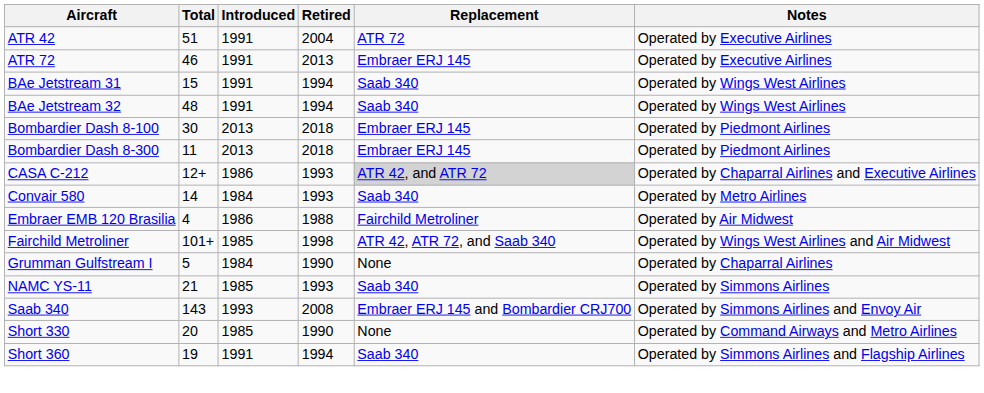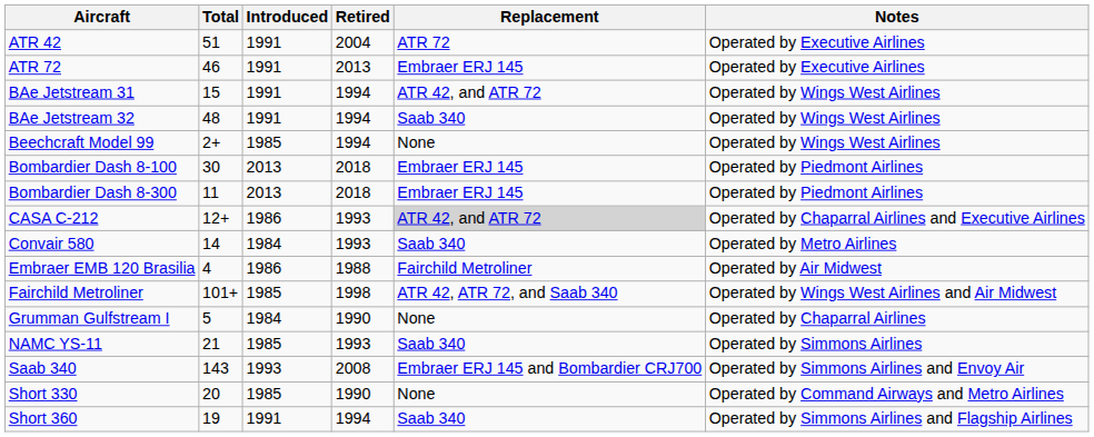 <table class="wikitable">
 <tr>
 <th>Aircraft</th>
 <th>Total</th>
 <th>Introduced</th>
 <th>Retired</th>
 <th>Replacement</th>
 <th>Notes</th>
 </tr>
 <tr>
 <td><a href='#'>ATR 42</a></td>
 <td>51</td>
 <td>1991</td>
 <td>2004</td>
 <td><a href='#'>ATR 72</a></td>
 <td>Operated by <a href='#'>Executive Airlines</a></td>
 </tr>
 <tr>
 <td><a href='#'>ATR 72</a></td>
 <td>46</td>
 <td>1991</td>
 <td>2013</td>
 <td><a href='#'>Embraer ERJ 145</a></td>
 <td>Operated by <a href='#'>Executive Airlines</a></td>
 </tr>
 <tr>
 <td><a href='#'>BAe Jetstream 31</a></td>
 <td>15</td>
 <td>1991</td>
 <td>1994</td>
-<td><a href='#'>Saab 340</a></td>
+<td><a href='#'>ATR 42</a>, and <a href='#'>ATR 72</a></td>
 <td>Operated by <a href='#'>Wings West Airlines</a></td>
 </tr>
 <tr>
 <td><a href='#'>BAe Jetstream 32</a></td>
 <td>48</td>
 <td>1991</td>
 <td>1994</td>
 <td><a href='#'>Saab 340</a></td>
+<td>Operated by <a href='#'>Wings West Airlines</a></td>
+</tr>
+<tr>
+<td><a href='#'>Beechcraft Model 99</a></td>
+<td>2+</td>
+<td>1985</td>
+<td>1994</td>
+<td>None</td>
 <td>Operated by <a href='#'>Wings West Airlines</a></td>
 </tr>
 <tr>
 <td><a href='#'>Bombardier Dash 8-100</a></td>
 <td>30</td>
 <td>2013</td>
 <td>2018</td>
 <td><a href='#'>Embraer ERJ 145</a></td>
 <td>Operated by <a href='#'>Piedmont Airlines</a></td>
 </tr>
 <tr>
 <td><a href='#'>Bombardier Dash 8-300</a></td>
 <td>11</td>
 <td>2013</td>
 <td>2018</td>
 <td><a href='#'>Embraer ERJ 145</a></td>
 <td>Operated by <a href='#'>Piedmont Airlines</a></td>
 </tr>
 <tr>
 <td><a href='#'>CASA C-212</a></td>
 <td>12+</td>
 <td>1986</td>
 <td>1993</td>
 <td style="background: lightgrey;"><a href='#'>ATR 42</a>, and <a href='#'>ATR 72</a></td>
 <td>Operated by <a href='#'>Chaparral Airlines</a> and <a href='#'>Executive Airlines</a></td>
 </tr>
 <tr>
 <td><a href='#'>Convair 580</a></td>
 <td>14</td>
 <td>1984</td>
 <td>1993</td>
 <td><a href='#'>Saab 340</a></td>
 <td>Operated by <a href='#'>Metro Airlines</a></td>
 </tr>
 <tr>
 <td><a href='#'>Embraer EMB 120 Brasilia</a></td>
 <td>4</td>
 <td>1986</td>
 <td>1988</td>
 <td><a href='#'>Fairchild Metroliner</a></td>
 <td>Operated by <a href='#'>Air Midwest</a></td>
 </tr>
 <tr>
 <td><a href='#'>Fairchild Metroliner</a></td>
 <td>101+</td>
 <td>1985</td>
 <td>1998</td>
 <td><a href='#'>ATR 42</a>, <a href='#'>ATR 72</a>, and <a href='#'>Saab 340</a></td>
 <td>Operated by <a href='#'>Wings West Airlines</a> and <a href='#'>Air Midwest</a></td>
 </tr>
 <tr>
 <td><a href='#'>Grumman Gulfstream I</a></td>
 <td>5</td>
 <td>1984</td>
 <td>1990</td>
 <td>None</td>
 <td>Operated by <a href='#'>Chaparral Airlines</a></td>
 </tr>
 <tr>
 <td><a href='#'>NAMC YS-11</a></td>
 <td>21</td>
 <td>1985</td>
 <td>1993</td>
 <td><a href='#'>Saab 340</a></td>
 <td>Operated by <a href='#'>Simmons Airlines</a></td>
 </tr>
 <tr>
 <td><a href='#'>Saab 340</a></td>
 <td>143</td>
 <td>1993</td>
 <td>2008</td>
 <td><a href='#'>Embraer ERJ 145</a> and <a href='#'>Bombardier CRJ700</a></td>
 <td>Operated by <a href='#'>Simmons Airlines</a> and <a href='#'>Envoy Air</a></td>
 </tr>
 <tr>
 <td><a href='#'>Short 330</a></td>
 <td>20</td>
 <td>1985</td>
 <td>1990</td>
 <td>None</td>
 <td>Operated by <a href='#'>Command Airways</a> and <a href='#'>Metro Airlines</a></td>
 </tr>
 <tr>
 <td><a href='#'>Short 360</a></td>
 <td>19</td>
 <td>1991</td>
 <td>1994</td>
 <td><a href='#'>Saab 340</a></td>
 <td>Operated by <a href='#'>Simmons Airlines</a> and <a href='#'>Flagship Airlines</a></td>
 </tr>
 </table>
